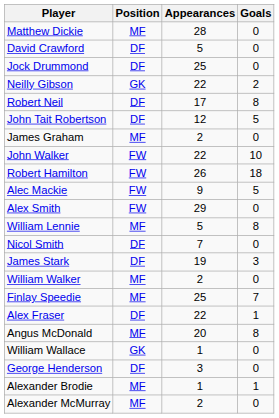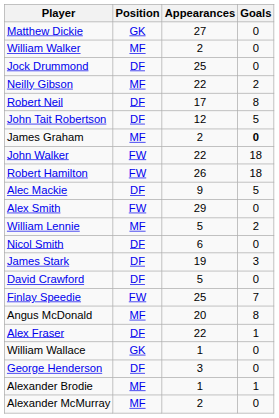 <table class="wikitable sortable" style="text-align: center;">
 <tr>
 <th>Player</th>
 <th>Position</th>
 <th>Appearances</th>
 <th>Goals</th>
 </tr>
 <tr>
 <td align="left"> <a href='#'>Matthew Dickie</a></td>
-<td><a href='#'>MF</a></td>
-<td>28</td>
+<td><a href='#'>GK</a></td>
+<td>27</td>
 <td>0</td>
 </tr>
 <tr>
-<td align="left"> <a href='#'>David Crawford</a></td>
-<td><a href='#'>DF</a></td>
-<td>5</td>
+<td align="left"> <a href='#'>William Walker</a></td>
+<td><a href='#'>MF</a></td>
+<td>2</td>
 <td>0</td>
 </tr>
 <tr>
 <td align="left"> <a href='#'>Jock Drummond</a></td>
 <td><a href='#'>DF</a></td>
 <td>25</td>
 <td>0</td>
 </tr>
 <tr>
 <td align="left"> <a href='#'>Neilly Gibson</a></td>
-<td><a href='#'>GK</a></td>
+<td><a href='#'>MF</a></td>
 <td>22</td>
 <td>2</td>
 </tr>
 <tr>
 <td align="left"> <a href='#'>Robert Neil</a></td>
 <td><a href='#'>DF</a></td>
 <td>17</td>
 <td>8</td>
 </tr>
 <tr>
 <td align="left"> <a href='#'>John Tait Robertson</a></td>
 <td><a href='#'>DF</a></td>
 <td>12</td>
 <td>5</td>
 </tr>
 <tr>
 <td align="left"> James Graham</td>
 <td><a href='#'>MF</a></td>
 <td>2</td>
-<td>0</td>
+<td><strong>0</strong></td>
 </tr>
 <tr>
 <td align="left"> <a href='#'>John Walker</a></td>
 <td><a href='#'>FW</a></td>
 <td>22</td>
-<td>10</td>
+<td>18</td>
 </tr>
 <tr>
 <td align="left"> <a href='#'>Robert Hamilton</a></td>
 <td><a href='#'>FW</a></td>
 <td>26</td>
 <td>18</td>
 </tr>
 <tr>
 <td align="left"> <a href='#'>Alec Mackie</a></td>
-<td><a href='#'>FW</a></td>
+<td><a href='#'>DF</a></td>
 <td>9</td>
 <td>5</td>
 </tr>
 <tr>
 <td align="left"> <a href='#'>Alex Smith</a></td>
 <td><a href='#'>FW</a></td>
 <td>29</td>
 <td>0</td>
 </tr>
 <tr>
 <td align="left"> <a href='#'>William Lennie</a></td>
 <td><a href='#'>MF</a></td>
 <td>5</td>
-<td>8</td>
+<td>2</td>
 </tr>
 <tr>
 <td align="left"> <a href='#'>Nicol Smith</a></td>
 <td><a href='#'>DF</a></td>
-<td>7</td>
+<td>6</td>
 <td>0</td>
 </tr>
 <tr>
 <td align="left"> <a href='#'>James Stark</a></td>
 <td><a href='#'>DF</a></td>
 <td>19</td>
 <td>3</td>
 </tr>
 <tr>
-<td align="left"> <a href='#'>William Walker</a></td>
-<td><a href='#'>MF</a></td>
-<td>2</td>
+<td align="left"> <a href='#'>David Crawford</a></td>
+<td><a href='#'>DF</a></td>
+<td>5</td>
 <td>0</td>
 </tr>
 <tr>
 <td align="left"> <a href='#'>Finlay Speedie</a></td>
-<td><a href='#'>MF</a></td>
+<td><a href='#'>FW</a></td>
 <td>25</td>
 <td>7</td>
+</tr>
+<tr>
+<td align="left"> Angus McDonald</td>
+<td><a href='#'>MF</a></td>
+<td>20</td>
+<td>8</td>
 </tr>
 <tr>
 <td align="left"> <a href='#'>Alex Fraser</a></td>
 <td><a href='#'>DF</a></td>
 <td>22</td>
 <td>1</td>
-</tr>
-<tr>
-<td align="left"> Angus McDonald</td>
-<td><a href='#'>MF</a></td>
-<td>20</td>
-<td>8</td>
 </tr>
 <tr>
 <td align="left"> William Wallace</td>
 <td><a href='#'>GK</a></td>
 <td>1</td>
 <td>0</td>
 </tr>
 <tr>
 <td align="left"> <a href='#'>George Henderson</a></td>
 <td><a href='#'>DF</a></td>
 <td>3</td>
 <td>0</td>
 </tr>
 <tr>
 <td align="left"> Alexander Brodie</td>
 <td><a href='#'>MF</a></td>
 <td>1</td>
 <td>1</td>
 </tr>
 <tr>
 <td align="left"> Alexander McMurray</td>
 <td><a href='#'>MF</a></td>
 <td>2</td>
 <td>0</td>
 </tr>
 </table>
